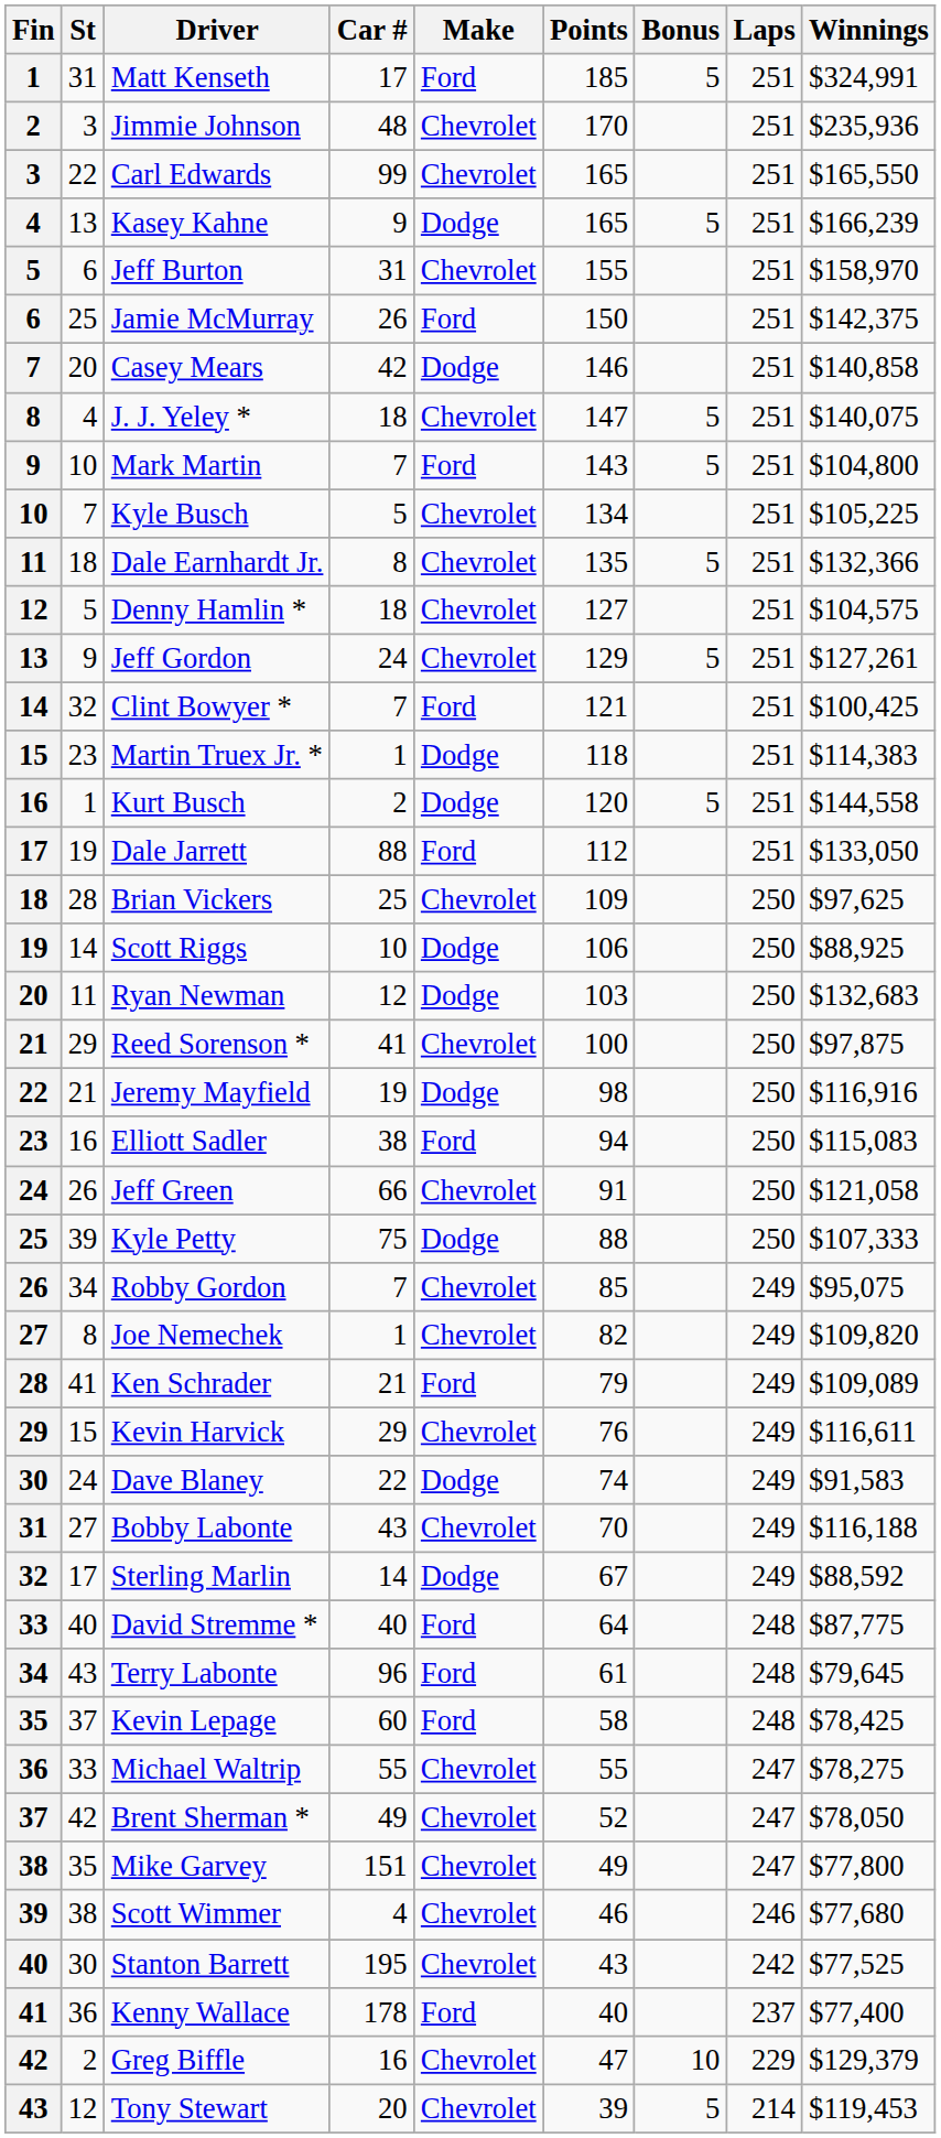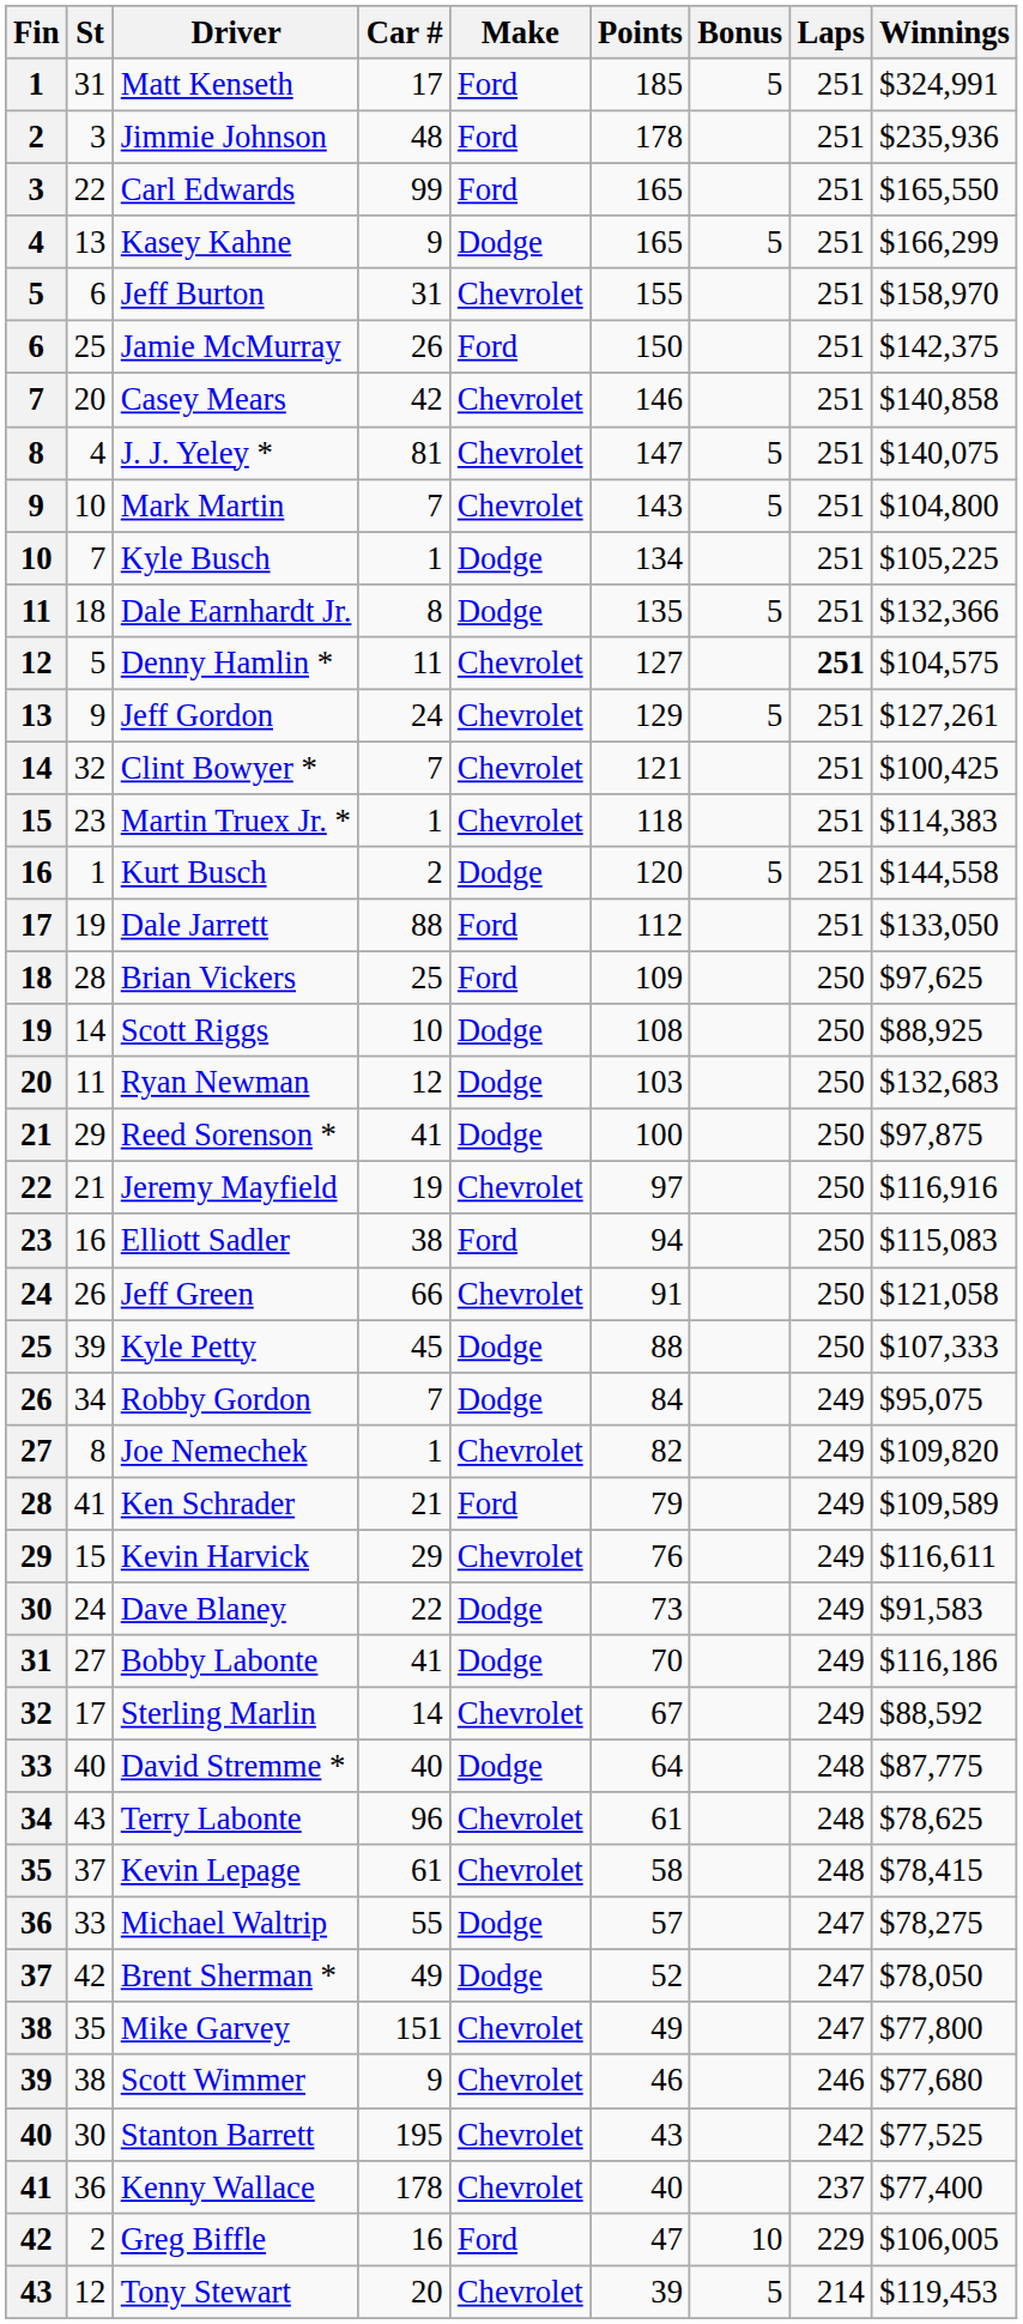 <table class="wikitable" style="font-size: 95%;">
 <tr>
 <th>Fin</th>
 <th>St</th>
 <th>Driver</th>
 <th>Car #</th>
 <th>Make</th>
 <th>Points</th>
 <th>Bonus</th>
 <th>Laps</th>
 <th>Winnings</th>
 </tr>
 <tr>
 <th>1</th>
 <td align="right">31</td>
 <td><a href='#'>Matt Kenseth</a></td>
 <td align="right">17</td>
 <td><a href='#'>Ford</a></td>
 <td align="right">185</td>
 <td align="right">5</td>
 <td align="right">251</td>
 <td>$324,991</td>
 </tr>
 <tr>
 <th>2</th>
 <td align="right">3</td>
 <td><a href='#'>Jimmie Johnson</a></td>
 <td align="right">48</td>
-<td><a href='#'>Chevrolet</a></td>
-<td align="right">170</td>
+<td><a href='#'>Ford</a></td>
+<td align="right">178</td>
 <td></td>
 <td align="right">251</td>
 <td>$235,936</td>
 </tr>
 <tr>
 <th>3</th>
 <td align="right">22</td>
 <td><a href='#'>Carl Edwards</a></td>
 <td align="right">99</td>
-<td><a href='#'>Chevrolet</a></td>
+<td><a href='#'>Ford</a></td>
 <td align="right">165</td>
 <td></td>
 <td align="right">251</td>
 <td>$165,550</td>
 </tr>
 <tr>
 <th>4</th>
 <td align="right">13</td>
 <td><a href='#'>Kasey Kahne</a></td>
 <td align="right">9</td>
 <td><a href='#'>Dodge</a></td>
 <td align="right">165</td>
 <td align="right">5</td>
 <td align="right">251</td>
-<td>$166,239</td>
+<td>$166,299</td>
 </tr>
 <tr>
 <th>5</th>
 <td align="right">6</td>
 <td><a href='#'>Jeff Burton</a></td>
 <td align="right">31</td>
 <td><a href='#'>Chevrolet</a></td>
 <td align="right">155</td>
 <td></td>
 <td align="right">251</td>
 <td>$158,970</td>
 </tr>
 <tr>
 <th>6</th>
 <td align="right">25</td>
 <td><a href='#'>Jamie McMurray</a></td>
 <td align="right">26</td>
 <td><a href='#'>Ford</a></td>
 <td align="right">150</td>
 <td></td>
 <td align="right">251</td>
 <td>$142,375</td>
 </tr>
 <tr>
 <th>7</th>
 <td align="right">20</td>
 <td><a href='#'>Casey Mears</a></td>
 <td align="right">42</td>
-<td><a href='#'>Dodge</a></td>
+<td><a href='#'>Chevrolet</a></td>
 <td align="right">146</td>
 <td></td>
 <td align="right">251</td>
 <td>$140,858</td>
 </tr>
 <tr>
 <th>8</th>
 <td align="right">4</td>
 <td><a href='#'>J. J. Yeley</a> *</td>
-<td align="right">18</td>
+<td align="right">81</td>
 <td><a href='#'>Chevrolet</a></td>
 <td align="right">147</td>
 <td align="right">5</td>
 <td align="right">251</td>
 <td>$140,075</td>
 </tr>
 <tr>
 <th>9</th>
 <td align="right">10</td>
 <td><a href='#'>Mark Martin</a></td>
 <td align="right">7</td>
-<td><a href='#'>Ford</a></td>
+<td><a href='#'>Chevrolet</a></td>
 <td align="right">143</td>
 <td align="right">5</td>
 <td align="right">251</td>
 <td>$104,800</td>
 </tr>
 <tr>
 <th>10</th>
 <td align="right">7</td>
 <td><a href='#'>Kyle Busch</a></td>
-<td align="right">5</td>
-<td><a href='#'>Chevrolet</a></td>
+<td align="right">1</td>
+<td><a href='#'>Dodge</a></td>
 <td align="right">134</td>
 <td></td>
 <td align="right">251</td>
 <td>$105,225</td>
 </tr>
 <tr>
 <th>11</th>
 <td align="right">18</td>
 <td><a href='#'>Dale Earnhardt Jr.</a></td>
 <td align="right">8</td>
-<td><a href='#'>Chevrolet</a></td>
+<td><a href='#'>Dodge</a></td>
 <td align="right">135</td>
 <td align="right">5</td>
 <td align="right">251</td>
 <td>$132,366</td>
 </tr>
 <tr>
 <th>12</th>
 <td align="right">5</td>
 <td><a href='#'>Denny Hamlin</a> *</td>
-<td align="right">18</td>
+<td align="right">11</td>
 <td><a href='#'>Chevrolet</a></td>
 <td align="right">127</td>
 <td></td>
-<td align="right">251</td>
+<td align="right"><strong>251</strong></td>
 <td>$104,575</td>
 </tr>
 <tr>
 <th>13</th>
 <td align="right">9</td>
 <td><a href='#'>Jeff Gordon</a></td>
 <td align="right">24</td>
 <td><a href='#'>Chevrolet</a></td>
 <td align="right">129</td>
 <td align="right">5</td>
 <td align="right">251</td>
 <td>$127,261</td>
 </tr>
 <tr>
 <th>14</th>
 <td align="right">32</td>
 <td><a href='#'>Clint Bowyer</a> *</td>
 <td align="right">7</td>
-<td><a href='#'>Ford</a></td>
+<td><a href='#'>Chevrolet</a></td>
 <td align="right">121</td>
 <td></td>
 <td align="right">251</td>
 <td>$100,425</td>
 </tr>
 <tr>
 <th>15</th>
 <td align="right">23</td>
 <td><a href='#'>Martin Truex Jr.</a> *</td>
 <td align="right">1</td>
-<td><a href='#'>Dodge</a></td>
+<td><a href='#'>Chevrolet</a></td>
 <td align="right">118</td>
 <td></td>
 <td align="right">251</td>
 <td>$114,383</td>
 </tr>
 <tr>
 <th>16</th>
 <td align="right">1</td>
 <td><a href='#'>Kurt Busch</a></td>
 <td align="right">2</td>
 <td><a href='#'>Dodge</a></td>
 <td align="right">120</td>
 <td align="right">5</td>
 <td align="right">251</td>
 <td>$144,558</td>
 </tr>
 <tr>
 <th>17</th>
 <td align="right">19</td>
 <td><a href='#'>Dale Jarrett</a></td>
 <td align="right">88</td>
 <td><a href='#'>Ford</a></td>
 <td align="right">112</td>
 <td></td>
 <td align="right">251</td>
 <td>$133,050</td>
 </tr>
 <tr>
 <th>18</th>
 <td align="right">28</td>
 <td><a href='#'>Brian Vickers</a></td>
 <td align="right">25</td>
-<td><a href='#'>Chevrolet</a></td>
+<td><a href='#'>Ford</a></td>
 <td align="right">109</td>
 <td></td>
 <td align="right">250</td>
 <td>$97,625</td>
 </tr>
 <tr>
 <th>19</th>
 <td align="right">14</td>
 <td><a href='#'>Scott Riggs</a></td>
 <td align="right">10</td>
 <td><a href='#'>Dodge</a></td>
-<td align="right">106</td>
+<td align="right">108</td>
 <td></td>
 <td align="right">250</td>
 <td>$88,925</td>
 </tr>
 <tr>
 <th>20</th>
 <td align="right">11</td>
 <td><a href='#'>Ryan Newman</a></td>
 <td align="right">12</td>
 <td><a href='#'>Dodge</a></td>
 <td align="right">103</td>
 <td></td>
 <td align="right">250</td>
 <td>$132,683</td>
 </tr>
 <tr>
 <th>21</th>
 <td align="right">29</td>
 <td><a href='#'>Reed Sorenson</a> *</td>
 <td align="right">41</td>
-<td><a href='#'>Chevrolet</a></td>
+<td><a href='#'>Dodge</a></td>
 <td align="right">100</td>
 <td></td>
 <td align="right">250</td>
 <td>$97,875</td>
 </tr>
 <tr>
 <th>22</th>
 <td align="right">21</td>
 <td><a href='#'>Jeremy Mayfield</a></td>
 <td align="right">19</td>
-<td><a href='#'>Dodge</a></td>
-<td align="right">98</td>
+<td><a href='#'>Chevrolet</a></td>
+<td align="right">97</td>
 <td></td>
 <td align="right">250</td>
 <td>$116,916</td>
 </tr>
 <tr>
 <th>23</th>
 <td align="right">16</td>
 <td><a href='#'>Elliott Sadler</a></td>
 <td align="right">38</td>
 <td><a href='#'>Ford</a></td>
 <td align="right">94</td>
 <td></td>
 <td align="right">250</td>
 <td>$115,083</td>
 </tr>
 <tr>
 <th>24</th>
 <td align="right">26</td>
 <td><a href='#'>Jeff Green</a></td>
 <td align="right">66</td>
 <td><a href='#'>Chevrolet</a></td>
 <td align="right">91</td>
 <td></td>
 <td align="right">250</td>
 <td>$121,058</td>
 </tr>
 <tr>
 <th>25</th>
 <td align="right">39</td>
 <td><a href='#'>Kyle Petty</a></td>
-<td align="right">75</td>
+<td align="right">45</td>
 <td><a href='#'>Dodge</a></td>
 <td align="right">88</td>
 <td></td>
 <td align="right">250</td>
 <td>$107,333</td>
 </tr>
 <tr>
 <th>26</th>
 <td align="right">34</td>
 <td><a href='#'>Robby Gordon</a></td>
 <td align="right">7</td>
-<td><a href='#'>Chevrolet</a></td>
-<td align="right">85</td>
+<td><a href='#'>Dodge</a></td>
+<td align="right">84</td>
 <td></td>
 <td align="right">249</td>
 <td>$95,075</td>
 </tr>
 <tr>
 <th>27</th>
 <td align="right">8</td>
 <td><a href='#'>Joe Nemechek</a></td>
 <td align="right">1</td>
 <td><a href='#'>Chevrolet</a></td>
 <td align="right">82</td>
 <td></td>
 <td align="right">249</td>
 <td>$109,820</td>
 </tr>
 <tr>
 <th>28</th>
 <td align="right">41</td>
 <td><a href='#'>Ken Schrader</a></td>
 <td align="right">21</td>
 <td><a href='#'>Ford</a></td>
 <td align="right">79</td>
 <td></td>
 <td align="right">249</td>
-<td>$109,089</td>
+<td>$109,589</td>
 </tr>
 <tr>
 <th>29</th>
 <td align="right">15</td>
 <td><a href='#'>Kevin Harvick</a></td>
 <td align="right">29</td>
 <td><a href='#'>Chevrolet</a></td>
 <td align="right">76</td>
 <td></td>
 <td align="right">249</td>
 <td>$116,611</td>
 </tr>
 <tr>
 <th>30</th>
 <td align="right">24</td>
 <td><a href='#'>Dave Blaney</a></td>
 <td align="right">22</td>
 <td><a href='#'>Dodge</a></td>
-<td align="right">74</td>
+<td align="right">73</td>
 <td></td>
 <td align="right">249</td>
 <td>$91,583</td>
 </tr>
 <tr>
 <th>31</th>
 <td align="right">27</td>
 <td><a href='#'>Bobby Labonte</a></td>
-<td align="right">43</td>
-<td><a href='#'>Chevrolet</a></td>
+<td align="right">41</td>
+<td><a href='#'>Dodge</a></td>
 <td align="right">70</td>
 <td></td>
 <td align="right">249</td>
-<td>$116,188</td>
+<td>$116,186</td>
 </tr>
 <tr>
 <th>32</th>
 <td align="right">17</td>
 <td><a href='#'>Sterling Marlin</a></td>
 <td align="right">14</td>
-<td><a href='#'>Dodge</a></td>
+<td><a href='#'>Chevrolet</a></td>
 <td align="right">67</td>
 <td></td>
 <td align="right">249</td>
 <td>$88,592</td>
 </tr>
 <tr>
 <th>33</th>
 <td align="right">40</td>
 <td><a href='#'>David Stremme</a> *</td>
 <td align="right">40</td>
-<td><a href='#'>Ford</a></td>
+<td><a href='#'>Dodge</a></td>
 <td align="right">64</td>
 <td></td>
 <td align="right">248</td>
 <td>$87,775</td>
 </tr>
 <tr>
 <th>34</th>
 <td align="right">43</td>
 <td><a href='#'>Terry Labonte</a></td>
 <td align="right">96</td>
-<td><a href='#'>Ford</a></td>
+<td><a href='#'>Chevrolet</a></td>
 <td align="right">61</td>
 <td></td>
 <td align="right">248</td>
-<td>$79,645</td>
+<td>$78,625</td>
 </tr>
 <tr>
 <th>35</th>
 <td align="right">37</td>
 <td><a href='#'>Kevin Lepage</a></td>
-<td align="right">60</td>
-<td><a href='#'>Ford</a></td>
+<td align="right">61</td>
+<td><a href='#'>Chevrolet</a></td>
 <td align="right">58</td>
 <td></td>
 <td align="right">248</td>
-<td>$78,425</td>
+<td>$78,415</td>
 </tr>
 <tr>
 <th>36</th>
 <td align="right">33</td>
 <td><a href='#'>Michael Waltrip</a></td>
 <td align="right">55</td>
-<td><a href='#'>Chevrolet</a></td>
-<td align="right">55</td>
+<td><a href='#'>Dodge</a></td>
+<td align="right">57</td>
 <td></td>
 <td align="right">247</td>
 <td>$78,275</td>
 </tr>
 <tr>
 <th>37</th>
 <td align="right">42</td>
 <td><a href='#'>Brent Sherman</a> *</td>
 <td align="right">49</td>
-<td><a href='#'>Chevrolet</a></td>
+<td><a href='#'>Dodge</a></td>
 <td align="right">52</td>
 <td></td>
 <td align="right">247</td>
 <td>$78,050</td>
 </tr>
 <tr>
 <th>38</th>
 <td align="right">35</td>
 <td><a href='#'>Mike Garvey</a></td>
 <td align="right">151</td>
 <td><a href='#'>Chevrolet</a></td>
 <td align="right">49</td>
 <td></td>
 <td align="right">247</td>
 <td>$77,800</td>
 </tr>
 <tr>
 <th>39</th>
 <td align="right">38</td>
 <td><a href='#'>Scott Wimmer</a></td>
-<td align="right">4</td>
+<td align="right">9</td>
 <td><a href='#'>Chevrolet</a></td>
 <td align="right">46</td>
 <td></td>
 <td align="right">246</td>
 <td>$77,680</td>
 </tr>
 <tr>
 <th>40</th>
 <td align="right">30</td>
 <td><a href='#'>Stanton Barrett</a></td>
 <td align="right">195</td>
 <td><a href='#'>Chevrolet</a></td>
 <td align="right">43</td>
 <td></td>
 <td align="right">242</td>
 <td>$77,525</td>
 </tr>
 <tr>
 <th>41</th>
 <td align="right">36</td>
 <td><a href='#'>Kenny Wallace</a></td>
 <td align="right">178</td>
-<td><a href='#'>Ford</a></td>
+<td><a href='#'>Chevrolet</a></td>
 <td align="right">40</td>
 <td></td>
 <td align="right">237</td>
 <td>$77,400</td>
 </tr>
 <tr>
 <th>42</th>
 <td align="right">2</td>
 <td><a href='#'>Greg Biffle</a></td>
 <td align="right">16</td>
-<td><a href='#'>Chevrolet</a></td>
+<td><a href='#'>Ford</a></td>
 <td align="right">47</td>
 <td align="right">10</td>
 <td align="right">229</td>
-<td>$129,379</td>
+<td>$106,005</td>
 </tr>
 <tr>
 <th>43</th>
 <td align="right">12</td>
 <td><a href='#'>Tony Stewart</a></td>
 <td align="right">20</td>
 <td><a href='#'>Chevrolet</a></td>
 <td align="right">39</td>
 <td align="right">5</td>
 <td align="right">214</td>
 <td>$119,453</td>
 </tr>
 </table>
